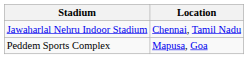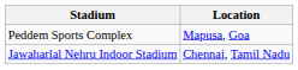 <table class="wikitable">
 <tr>
 <th>Stadium</th>
 <th>Location</th>
 </tr>
 <tr>
+<td>Peddem Sports Complex</td>
+<td><a href='#'>Mapusa</a>, <a href='#'>Goa</a></td>
+</tr>
+<tr>
 <td><a href='#'>Jawaharlal Nehru Indoor Stadium</a></td>
 <td><a href='#'>Chennai</a>, <a href='#'>Tamil Nadu</a></td>
 </tr>
-<tr>
-<td>Peddem Sports Complex</td>
-<td><a href='#'>Mapusa</a>, <a href='#'>Goa</a></td>
-</tr>
 </table>
